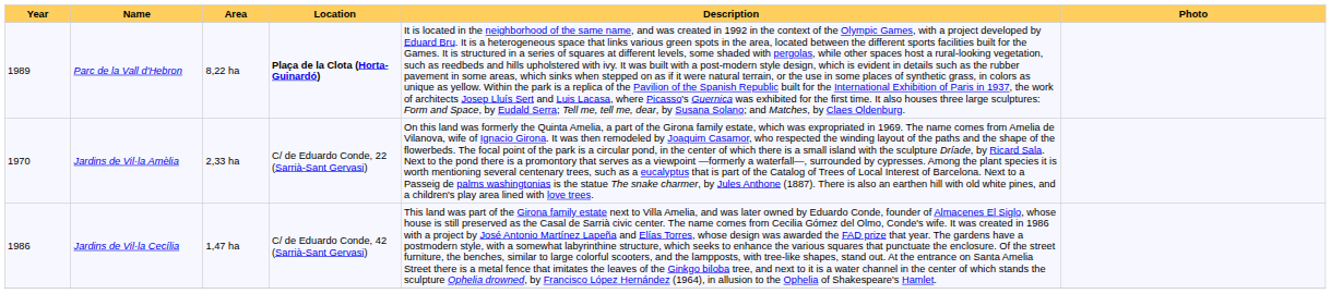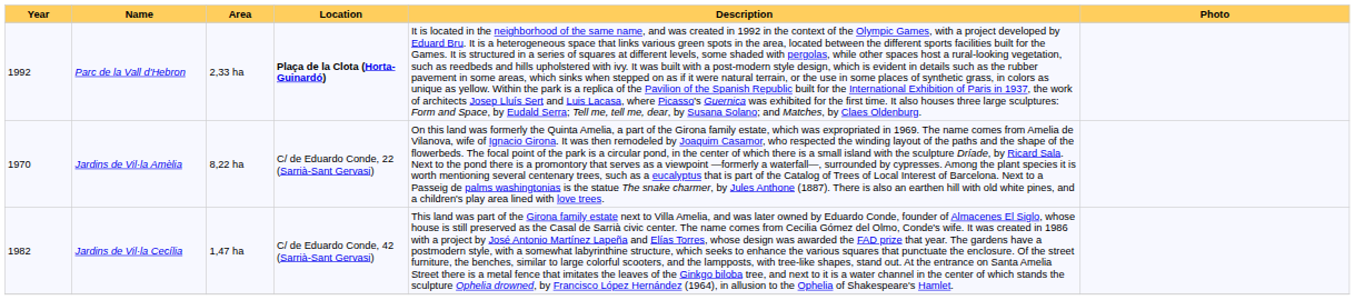 <table bgcolor="#f7f8ff" cellpadding="4" cellspacing="0" border="1" style="font-size: 95%; border: #cccccc solid 1px; border-collapse: collapse;">
 <tr>
 <th width="5%" style="background:#ffce5d;">Year</th>
 <th width="10%" style="background:#ffce5d;">Name</th>
 <th width="5%" style="background:#ffce5d;">Area</th>
 <th width="10%" style="background:#ffce5d;">Location</th>
 <th width="50%" style="background:#ffce5d;">Description</th>
 <th width="20%" style="background:#ffce5d;">Photo</th>
 </tr>
 <tr ---->
 </tr>
 <tr>
-<td>1989</td>
+<td>1992</td>
 <td><em><a href='#'>Parc de la Vall d'Hebron</a></em></td>
-<td>8,22 ha</td>
+<td>2,33 ha</td>
 <td><strong>Plaça de la Clota (<a href='#'>Horta-Guinardó</a>)</strong></td>
 <td>It is located in the <a href='#'>neighborhood of the same name</a>, and was created in 1992 in the context of the <a href='#'>Olympic Games</a>, with a project developed by <a href='#'>Eduard Bru</a>. It is a heterogeneous space that links various green spots in the area, located between the different sports facilities built for the Games. It is structured in a series of squares at different levels, some shaded with <a href='#'>pergolas</a>, while other spaces host a rural-looking vegetation, such as reedbeds and hills upholstered with ivy. It was built with a post-modern style design, which is evident in details such as the rubber pavement in some areas, which sinks when stepped on as if it were natural terrain, or the use in some places of synthetic grass, in colors as unique as yellow. Within the park is a replica of the <a href='#'>Pavilion of the Spanish Republic</a> built for the <a href='#'>International Exhibition of Paris in 1937</a>, the work of architects <a href='#'>Josep Lluís Sert</a> and <a href='#'>Luis Lacasa</a>, where <a href='#'>Picasso</a>'s <a href='#'><em>Guernica</em></a> was exhibited for the first time. It also houses three large sculptures: <em>Form and Space</em>, by <a href='#'>Eudald Serra</a>; <em>Tell me, tell me, dear</em>, by <a href='#'>Susana Solano</a>; and <em>Matches</em>, by <a href='#'>Claes Oldenburg</a>.</td>
 <td></td>
 </tr>
 <tr>
 <td>1970</td>
 <td><em><a href='#'>Jardins de Vil·la Amèlia</a></em></td>
-<td>2,33 ha</td>
+<td>8,22 ha</td>
 <td>C/ de Eduardo Conde, 22 (<a href='#'>Sarrià-Sant Gervasi</a>)</td>
 <td>On this land was formerly the Quinta Amelia, a part of the Girona family estate, which was expropriated in 1969. The name comes from Amelia de Vilanova, wife of <a href='#'>Ignacio Girona</a>. It was then remodeled by <a href='#'>Joaquim Casamor</a>, who respected the winding layout of the paths and the shape of the flowerbeds. The focal point of the park is a circular pond, in the center of which there is a small island with the sculpture <em>Dríade</em>, by <a href='#'>Ricard Sala</a>. Next to the pond there is a promontory that serves as a viewpoint —formerly a waterfall—, surrounded by cypresses. Among the plant species it is worth mentioning several centenary trees, such as a <a href='#'>eucalyptus</a> that is part of the Catalog of Trees of Local Interest of Barcelona. Next to a Passeig de <a href='#'>palms washingtonias</a> is the statue <em>The snake charmer</em>, by <a href='#'>Jules Anthone</a> (1887). There is also an earthen hill with old white pines, and a children's play area lined with <a href='#'>love trees</a>.</td>
 <td></td>
 </tr>
 <tr>
-<td>1986</td>
+<td>1982</td>
 <td><em><a href='#'>Jardins de Vil·la Cecília</a></em></td>
 <td>1,47 ha</td>
 <td>C/ de Eduardo Conde, 42 (<a href='#'>Sarrià-Sant Gervasi</a>)</td>
 <td>This land was part of the <a href='#'>Girona family estate</a> next to Villa Amelia, and was later owned by Eduardo Conde, founder of <a href='#'>Almacenes El Siglo</a>, whose house is still preserved as the Casal de Sarrià civic center. The name comes from Cecilia Gómez del Olmo, Conde's wife. It was created in 1986 with a project by <a href='#'>José Antonio Martínez Lapeña</a> and <a href='#'>Elías Torres</a>, whose design was awarded the <a href='#'>FAD prize</a> that year. The gardens have a postmodern style, with a somewhat labyrinthine structure, which seeks to enhance the various squares that punctuate the enclosure. Of the street furniture, the benches, similar to large colorful scooters, and the lampposts, with tree-like shapes, stand out. At the entrance on Santa Amelia Street there is a metal fence that imitates the leaves of the <a href='#'>Ginkgo biloba</a> tree, and next to it is a water channel in the center of which stands the sculpture <em><a href='#'>Ophelia drowned</a></em>, by <a href='#'>Francisco López Hernández</a> (1964), in allusion to the <a href='#'>Ophelia</a> of Shakespeare's <a href='#'>Hamlet</a>.</td>
 <td></td>
 </tr>
 <tr>
 </tr>
 </table>
